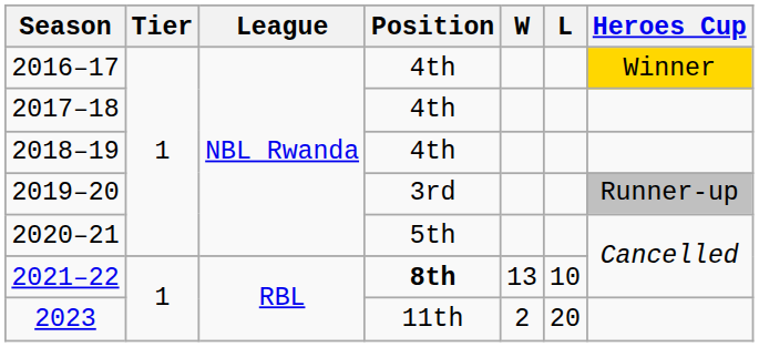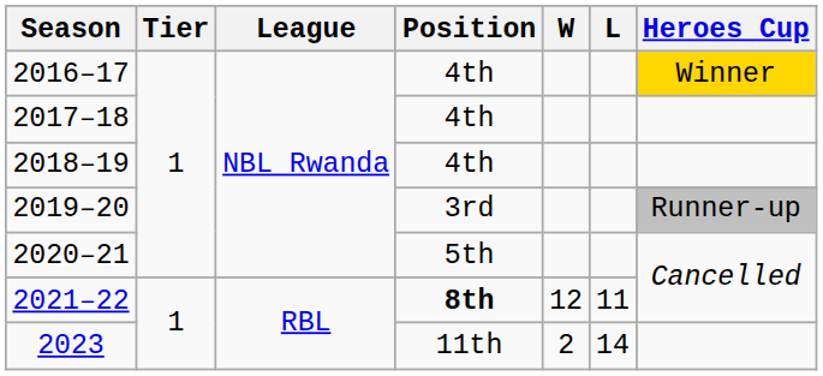 <table class="wikitable" style="text-align:center;">
 <tr>
 <th>Season</th>
 <th>Tier</th>
 <th>League</th>
 <th>Position</th>
 <th>W</th>
 <th>L</th>
 <th><a href='#'>Heroes Cup</a></th>
 </tr>
 <tr>
 <td>2016–17</td>
 <td rowspan="5">1</td>
 <td rowspan="5"><a href='#'>NBL Rwanda</a></td>
 <td>4th</td>
 <td></td>
 <td></td>
 <td bgcolor="gold">Winner</td>
 </tr>
 <tr>
 <td>2017–18</td>
 <td>4th</td>
 <td></td>
 <td></td>
 <td></td>
 </tr>
 <tr>
 <td>2018–19</td>
 <td>4th</td>
 <td></td>
 <td></td>
 <td></td>
 </tr>
 <tr>
 <td>2019–20</td>
 <td>3rd</td>
 <td></td>
 <td></td>
 <td bgcolor="silver">Runner-up</td>
 </tr>
 <tr>
 <td>2020–21</td>
 <td>5th</td>
 <td></td>
 <td></td>
 <td rowspan="2"><em>Cancelled</em></td>
 </tr>
 <tr>
 <td><a href='#'>2021–22</a></td>
 <td rowspan="2">1</td>
 <td rowspan="2"><a href='#'>RBL</a></td>
 <td><strong>8th</strong></td>
-<td>13</td>
-<td>10</td>
+<td>12</td>
+<td>11</td>
 </tr>
 <tr>
 <td><a href='#'>2023</a></td>
 <td>11th </td>
 <td>2</td>
-<td>20</td>
+<td>14</td>
 <td></td>
 </tr>
 </table>
